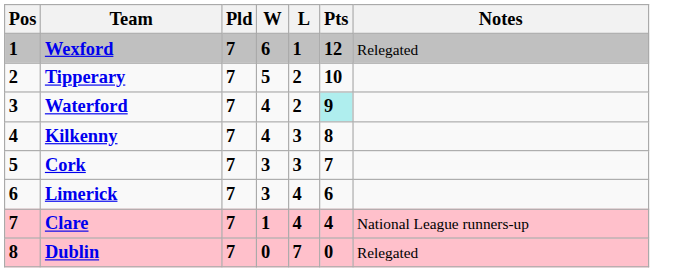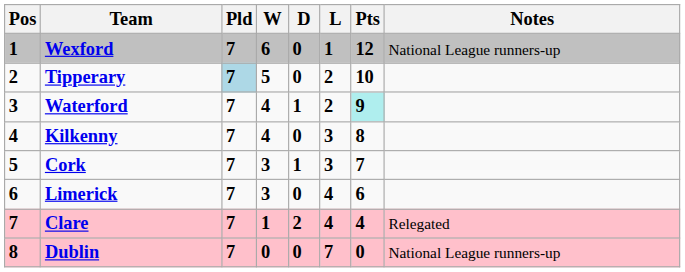 <table class="wikitable" style="text-align: centre;">
 <tr>
 <th width=20>Pos</th>
 <th width=150>Team</th>
 <th width=20>Pld</th>
 <th width=20>W</th>
+<th width=20>D</th>
 <th width=20>L</th>
 <th width=20>Pts</th>
 <th width=250>Notes</th>
 </tr>
 <tr style="background:silver;">
 <td><strong>1</strong></td>
 <td align=left><strong> <a href='#'>Wexford</a> </strong></td>
 <td><strong>7</strong></td>
 <td><strong>6</strong></td>
+<td><strong>0</strong></td>
 <td><strong>1</strong></td>
 <td><strong>12</strong></td>
-<td><small>Relegated</small></td>
+<td><small>National League runners-up</small></td>
 </tr>
 <tr>
 <td><strong>2</strong></td>
 <td align=left><strong> <a href='#'>Tipperary</a> </strong></td>
-<td><strong>7</strong></td>
+<td style="background: lightblue;"><strong>7</strong></td>
 <td><strong>5</strong></td>
+<td><strong>0</strong></td>
 <td><strong>2</strong></td>
 <td><strong>10</strong></td>
 <td></td>
 </tr>
 <tr>
 <td><strong>3</strong></td>
 <td align=left><strong> <a href='#'>Waterford</a> </strong></td>
 <td><strong>7</strong></td>
 <td><strong>4</strong></td>
+<td><strong>1</strong></td>
 <td><strong>2</strong></td>
 <td style="background: paleturquoise;"><strong>9</strong></td>
 <td></td>
 </tr>
 <tr>
 <td><strong>4</strong></td>
 <td align=left><strong> <a href='#'>Kilkenny</a> </strong></td>
 <td><strong>7</strong></td>
 <td><strong>4</strong></td>
+<td><strong>0</strong></td>
 <td><strong>3</strong></td>
 <td><strong>8</strong></td>
 <td></td>
 </tr>
 <tr>
 <td><strong>5</strong></td>
 <td align=left><strong> <a href='#'>Cork</a> </strong></td>
 <td><strong>7</strong></td>
 <td><strong>3</strong></td>
+<td><strong>1</strong></td>
 <td><strong>3</strong></td>
 <td><strong>7</strong></td>
 <td></td>
 </tr>
 <tr>
 <td><strong>6</strong></td>
 <td align=left><strong> <a href='#'>Limerick</a> </strong></td>
 <td><strong>7</strong></td>
 <td><strong>3</strong></td>
+<td><strong>0</strong></td>
 <td><strong>4</strong></td>
 <td><strong>6</strong></td>
 <td></td>
 </tr>
 <tr style="background:#FFC0CB;">
 <td><strong>7</strong></td>
 <td align=left><strong> <a href='#'>Clare</a> </strong></td>
 <td><strong>7</strong></td>
 <td><strong>1</strong></td>
+<td><strong>2</strong></td>
 <td><strong>4</strong></td>
 <td><strong>4</strong></td>
-<td><small>National League runners-up</small></td>
+<td><small>Relegated</small></td>
 </tr>
 <tr style="background:#FFC0CB;">
 <td><strong>8</strong></td>
 <td align=left><strong> <a href='#'>Dublin</a> </strong></td>
 <td><strong>7</strong></td>
 <td><strong>0</strong></td>
+<td><strong>0</strong></td>
 <td><strong>7</strong></td>
 <td><strong>0</strong></td>
-<td><small>Relegated</small></td>
+<td><small>National League runners-up</small></td>
 </tr>
 </table>
